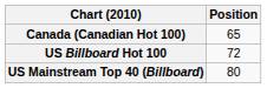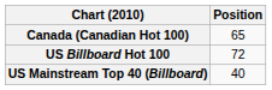 <table class="wikitable plainrowheaders" style="text-align:center">
 <tr>
 <th scope="col">Chart (2010)</th>
 <th scope="col">Position</th>
 </tr>
 <tr>
 <th scope="row">Canada (Canadian Hot 100)</th>
 <td>65</td>
 </tr>
 <tr>
 <th scope="row">US <em>Billboard</em> Hot 100</th>
 <td>72</td>
 </tr>
 <tr>
 <th scope="row">US Mainstream Top 40 (<em>Billboard</em>)</th>
-<td>80</td>
+<td>40</td>
 </tr>
 </table>
